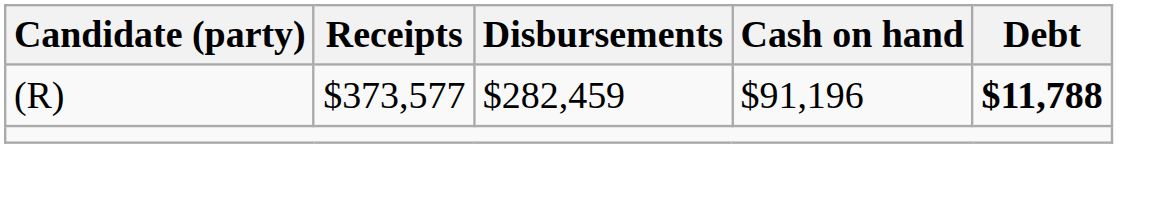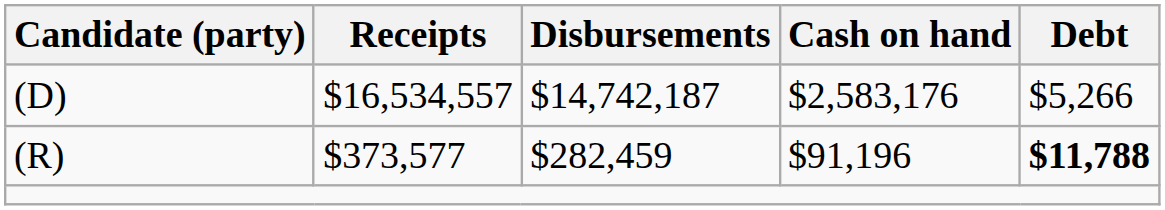 <table class="wikitable sortable">
 <tr>
 <th>Candidate (party)</th>
 <th>Receipts</th>
 <th>Disbursements</th>
 <th>Cash on hand</th>
 <th>Debt</th>
+</tr>
+<tr>
+<td> (D)</td>
+<td>$16,534,557</td>
+<td>$14,742,187</td>
+<td>$2,583,176</td>
+<td>$5,266</td>
 </tr>
 <tr>
 <td> (R)</td>
 <td>$373,577</td>
 <td>$282,459</td>
 <td>$91,196</td>
 <td><strong>$11,788</strong></td>
 </tr>
 <tr>
 <td colspan=5></td>
 </tr>
 </table>
